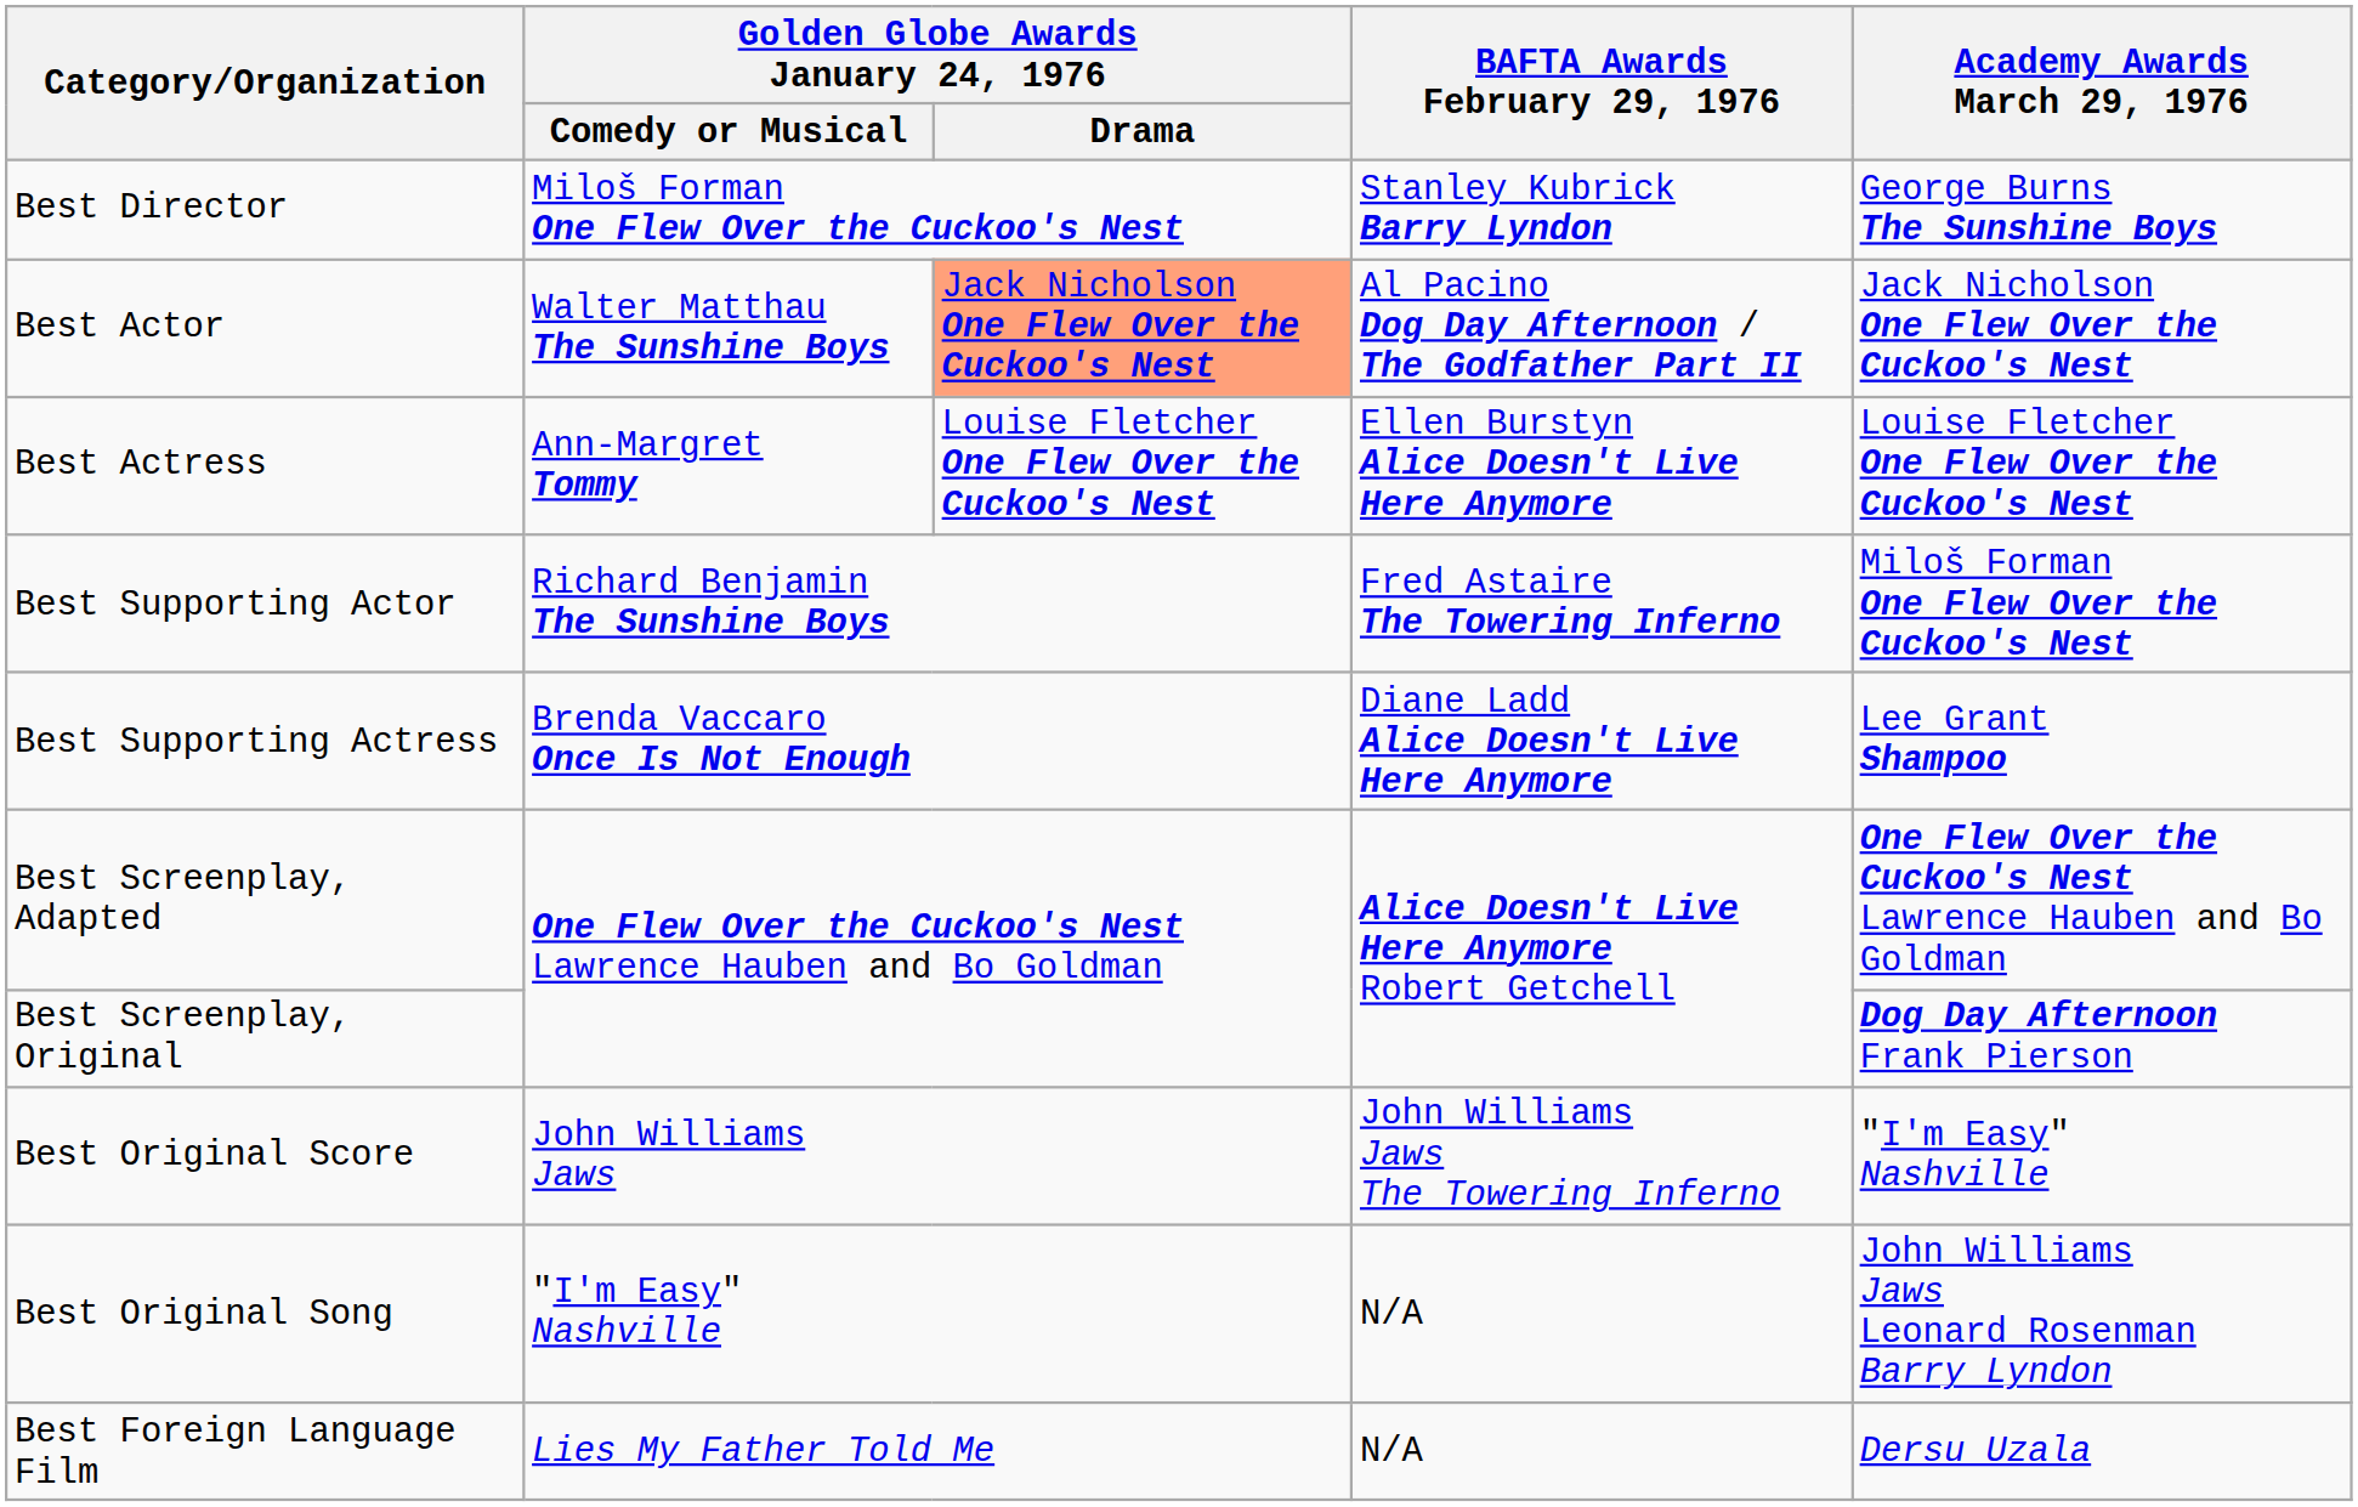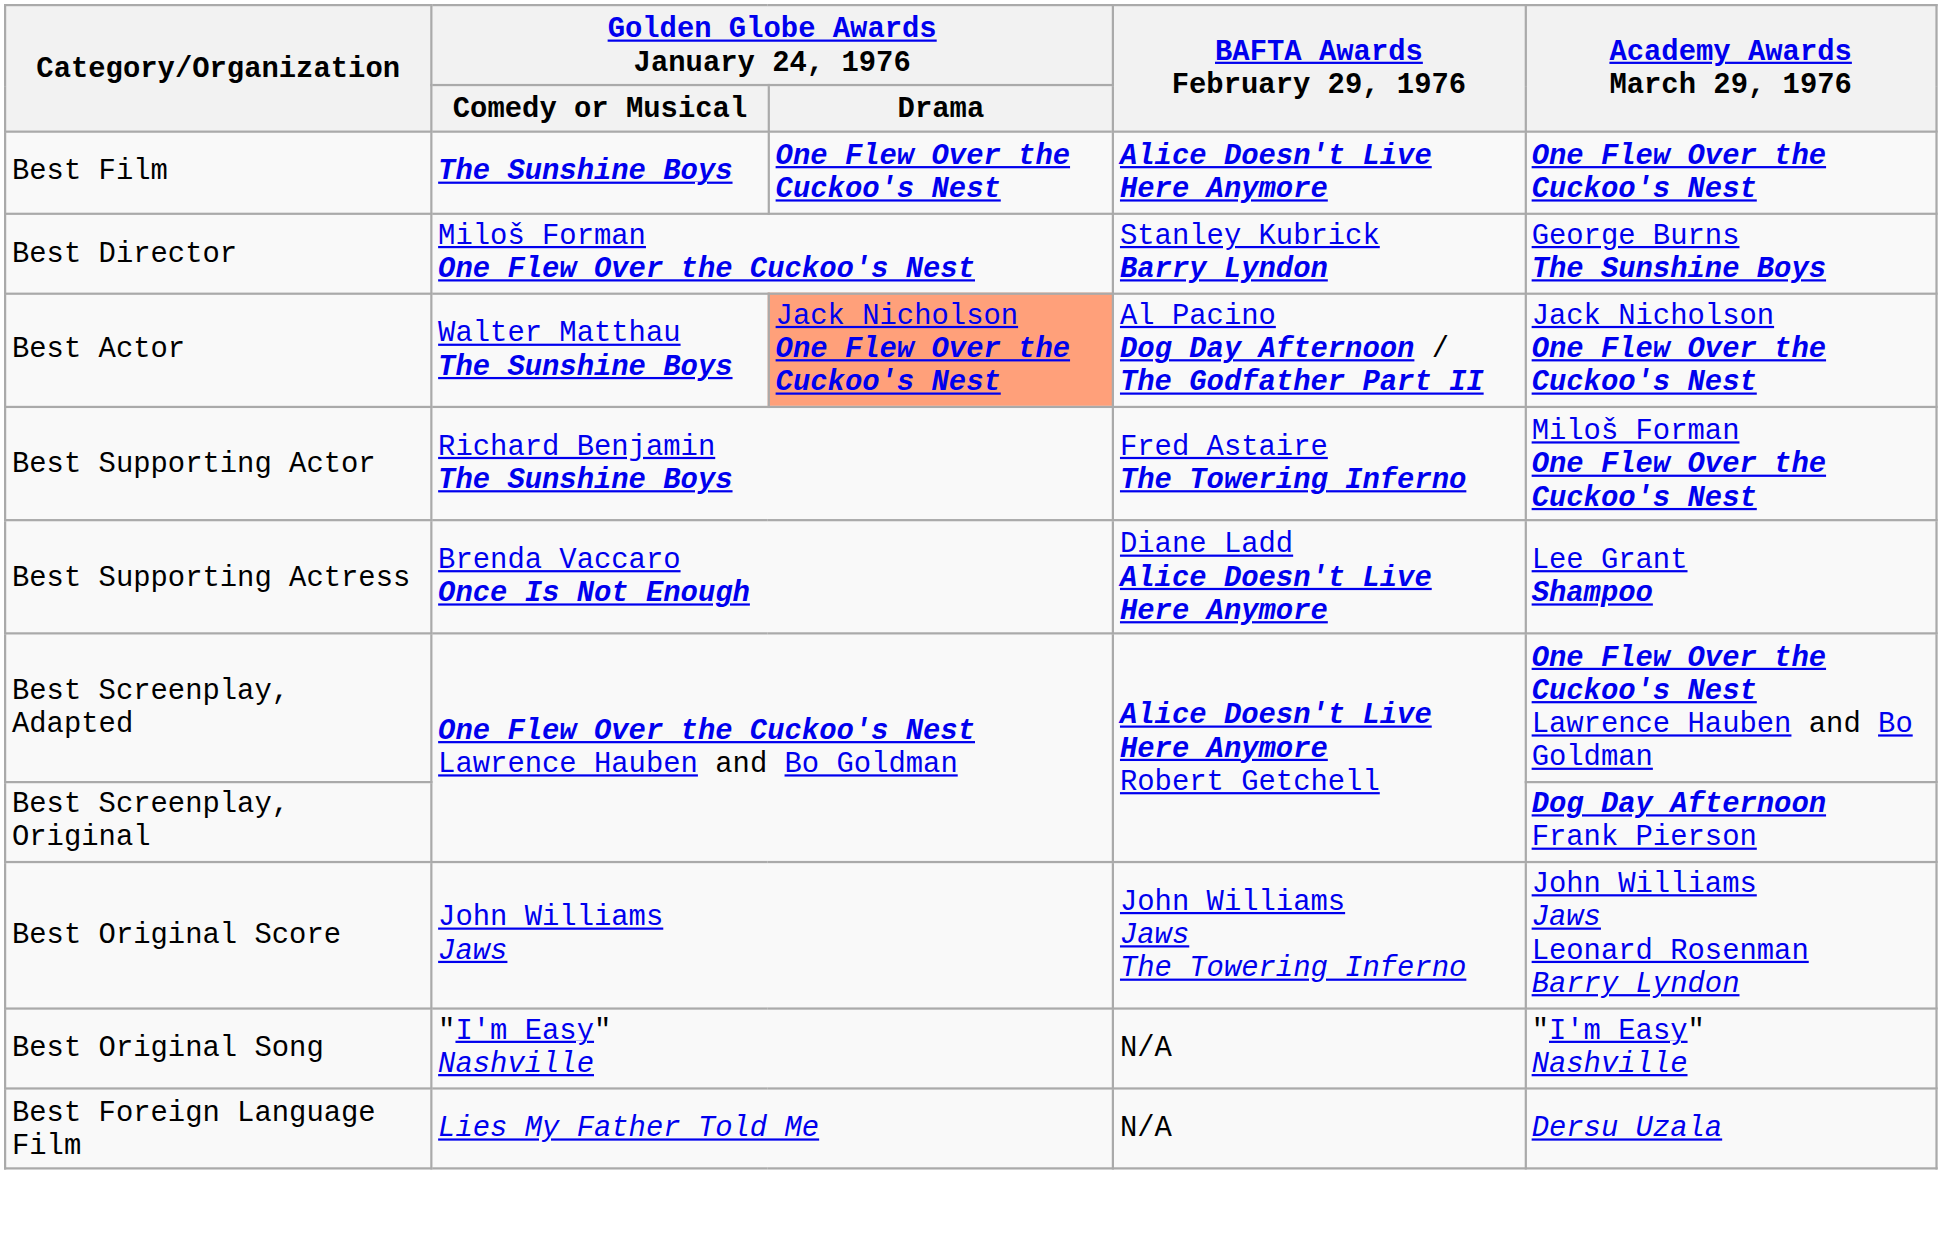 <table class="wikitable">
 <tr>
 <th rowspan="2" style="width:200px;">Category/Organization</th>
 <th colspan="2" style="width:250px;"><a href='#'>Golden Globe Awards</a><br>January 24, 1976</th>
 <th rowspan="2" style="width:250px;"><a href='#'>BAFTA Awards</a><br>February 29, 1976</th>
 <th rowspan="2" style="width:250px;"><a href='#'>Academy Awards</a><br>March 29, 1976</th>
 </tr>
 <tr>
 <th width=200>Comedy or Musical</th>
 <th style="width:200px;">Drama</th>
+</tr>
+<tr>
+<td>Best Film</td>
+<td><strong><em><a href='#'>The Sunshine Boys</a></em></strong></td>
+<td><strong><em><a href='#'>One Flew Over the Cuckoo's Nest</a></em></strong></td>
+<td><strong><em><a href='#'>Alice Doesn't Live Here Anymore</a></em></strong></td>
+<td><strong><em><a href='#'>One Flew Over the Cuckoo's Nest</a></em></strong></td>
 </tr>
 <tr>
 <td>Best Director</td>
 <td colspan=2><a href='#'>Miloš Forman</a><br><strong><em><a href='#'>One Flew Over the Cuckoo's Nest</a></em></strong></td>
 <td><a href='#'>Stanley Kubrick</a><br><strong><em><a href='#'>Barry Lyndon</a></em></strong></td>
 <td><a href='#'>George Burns</a><br><strong><em><a href='#'>The Sunshine Boys</a></em></strong></td>
 </tr>
 <tr>
 <td>Best Actor</td>
 <td><a href='#'>Walter Matthau</a><br><strong><em><a href='#'>The Sunshine Boys</a></em></strong></td>
 <td style="background: lightsalmon;"><a href='#'>Jack Nicholson</a><br><strong><em><a href='#'>One Flew Over the Cuckoo's Nest</a></em></strong></td>
 <td><a href='#'>Al Pacino</a><br><strong><em><a href='#'>Dog Day Afternoon</a></em></strong> / <br><strong><em><a href='#'>The Godfather Part II</a></em></strong></td>
 <td><a href='#'>Jack Nicholson</a><br><strong><em><a href='#'>One Flew Over the Cuckoo's Nest</a></em></strong></td>
-</tr>
-<tr>
-<td>Best Actress</td>
-<td><a href='#'>Ann-Margret</a><br><strong><em><a href='#'>Tommy</a></em></strong></td>
-<td><a href='#'>Louise Fletcher</a><br><strong><em><a href='#'>One Flew Over the Cuckoo's Nest</a></em></strong></td>
-<td><a href='#'>Ellen Burstyn</a><br><strong><em><a href='#'>Alice Doesn't Live Here Anymore</a></em></strong></td>
-<td><a href='#'>Louise Fletcher</a><br><strong><em><a href='#'>One Flew Over the Cuckoo's Nest</a></em></strong></td>
 </tr>
 <tr>
 <td>Best Supporting Actor</td>
 <td colspan=2><a href='#'>Richard Benjamin</a><br><strong><em><a href='#'>The Sunshine Boys</a></em></strong></td>
 <td><a href='#'>Fred Astaire</a><br><strong><em><a href='#'>The Towering Inferno</a></em></strong></td>
 <td><a href='#'>Miloš Forman</a><br><strong><em><a href='#'>One Flew Over the Cuckoo's Nest</a></em></strong></td>
 </tr>
 <tr>
 <td>Best Supporting Actress</td>
 <td colspan=2><a href='#'>Brenda Vaccaro</a><br><strong><em><a href='#'>Once Is Not Enough</a></em></strong></td>
 <td><a href='#'>Diane Ladd</a><br><strong><em><a href='#'>Alice Doesn't Live Here Anymore</a></em></strong></td>
 <td><a href='#'>Lee Grant</a><br><strong><em><a href='#'>Shampoo</a></em></strong></td>
 </tr>
 <tr>
 <td>Best Screenplay, Adapted</td>
 <td rowspan=2 colspan=2><strong><em><a href='#'>One Flew Over the Cuckoo's Nest</a></em></strong><br><a href='#'>Lawrence Hauben</a> and <a href='#'>Bo Goldman</a></td>
 <td rowspan=2><strong><em><a href='#'>Alice Doesn't Live Here Anymore</a></em></strong><br><a href='#'>Robert Getchell</a></td>
 <td><strong><em><a href='#'>One Flew Over the Cuckoo's Nest</a></em></strong><br><a href='#'>Lawrence Hauben</a> and <a href='#'>Bo Goldman</a></td>
 </tr>
 <tr>
 <td>Best Screenplay, Original</td>
 <td><strong><em><a href='#'>Dog Day Afternoon</a></em></strong><br><a href='#'>Frank Pierson</a></td>
 </tr>
 <tr>
 <td>Best Original Score</td>
 <td colspan="2"><a href='#'>John Williams</a><br><em><a href='#'>Jaws</a></em></td>
 <td><a href='#'>John Williams</a><br><em><a href='#'>Jaws</a></em><br><em><a href='#'>The Towering Inferno</a></em></td>
-<td>"<a href='#'>I'm Easy</a>"<br><em><a href='#'>Nashville</a></em></td>
+<td><a href='#'>John Williams</a><br><em><a href='#'>Jaws</a></em><br><a href='#'>Leonard Rosenman</a><br><em><a href='#'>Barry Lyndon</a></em></td>
 </tr>
 <tr>
 <td>Best Original Song</td>
 <td colspan="2">"<a href='#'>I'm Easy</a>"<br><em><a href='#'>Nashville</a></em></td>
 <td>N/A</td>
-<td><a href='#'>John Williams</a><br><em><a href='#'>Jaws</a></em><br><a href='#'>Leonard Rosenman</a><br><em><a href='#'>Barry Lyndon</a></em></td>
+<td>"<a href='#'>I'm Easy</a>"<br><em><a href='#'>Nashville</a></em></td>
 </tr>
 <tr>
 <td>Best Foreign Language Film</td>
 <td colspan="2"><em><a href='#'>Lies My Father Told Me</a></em></td>
 <td>N/A</td>
 <td><em><a href='#'>Dersu Uzala</a></em></td>
 </tr>
 </table>
